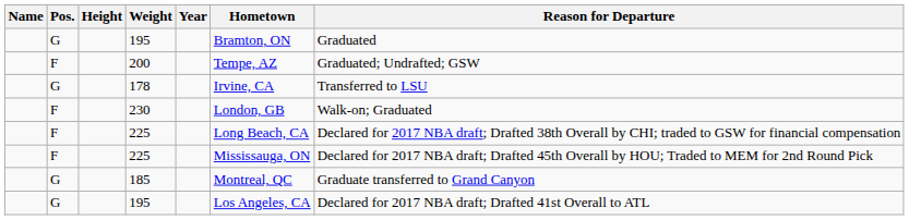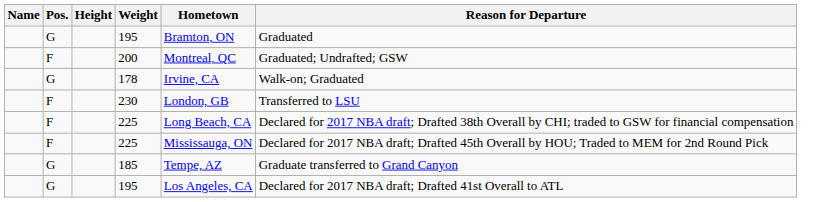 <table class="wikitable sortable" style="font-size:90%;" border="1">
 <tr>
 <th>Name</th>
 <th>Pos.</th>
 <th>Height</th>
 <th>Weight</th>
-<th>Year</th>
 <th>Hometown</th>
 <th ! class="unsortable">Reason for Departure</th>
 </tr>
 <tr>
 <td></td>
 <td>G</td>
 <td></td>
 <td>195</td>
-<td></td>
 <td><a href='#'>Bramton, ON</a></td>
 <td>Graduated</td>
 </tr>
 <tr>
 <td></td>
 <td>F</td>
 <td></td>
 <td>200</td>
-<td></td>
-<td><a href='#'>Tempe, AZ</a></td>
+<td><a href='#'>Montreal, QC</a></td>
 <td>Graduated; Undrafted; GSW</td>
 </tr>
 <tr>
 <td></td>
 <td>G</td>
 <td></td>
 <td>178</td>
+<td><a href='#'>Irvine, CA</a></td>
+<td>Walk-on; Graduated</td>
+</tr>
+<tr>
 <td></td>
-<td><a href='#'>Irvine, CA</a></td>
+<td>F</td>
+<td></td>
+<td>230</td>
+<td><a href='#'>London, GB</a></td>
 <td>Transferred to <a href='#'>LSU</a></td>
 </tr>
 <tr>
 <td></td>
 <td>F</td>
 <td></td>
-<td>230</td>
-<td></td>
-<td><a href='#'>London, GB</a></td>
-<td>Walk-on; Graduated</td>
-</tr>
-<tr>
-<td></td>
-<td>F</td>
-<td></td>
 <td>225</td>
-<td></td>
 <td><a href='#'>Long Beach, CA</a></td>
 <td>Declared for <a href='#'>2017 NBA draft</a>; Drafted 38th Overall by CHI; traded to GSW for financial compensation</td>
 </tr>
 <tr>
 <td></td>
 <td>F</td>
 <td></td>
 <td>225</td>
-<td></td>
 <td><a href='#'>Mississauga, ON</a></td>
 <td>Declared for 2017 NBA draft; Drafted 45th Overall by HOU; Traded to MEM for 2nd Round Pick</td>
 </tr>
 <tr>
 <td></td>
 <td>G</td>
 <td></td>
 <td>185</td>
-<td></td>
-<td><a href='#'>Montreal, QC</a></td>
+<td><a href='#'>Tempe, AZ</a></td>
 <td>Graduate transferred to <a href='#'>Grand Canyon</a></td>
 </tr>
 <tr>
 <td></td>
 <td>G</td>
 <td></td>
 <td>195</td>
-<td></td>
 <td><a href='#'>Los Angeles, CA</a></td>
 <td>Declared for 2017 NBA draft; Drafted 41st Overall to ATL</td>
 </tr>
 </table>
